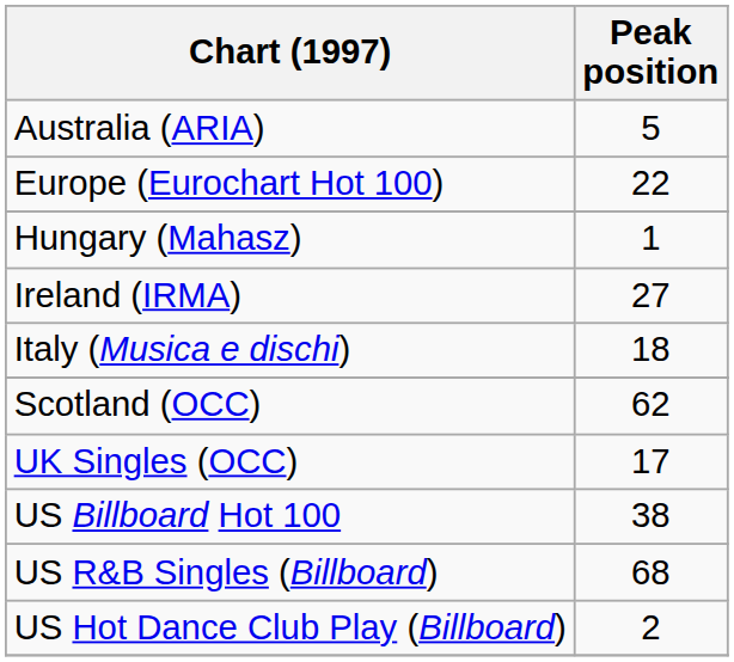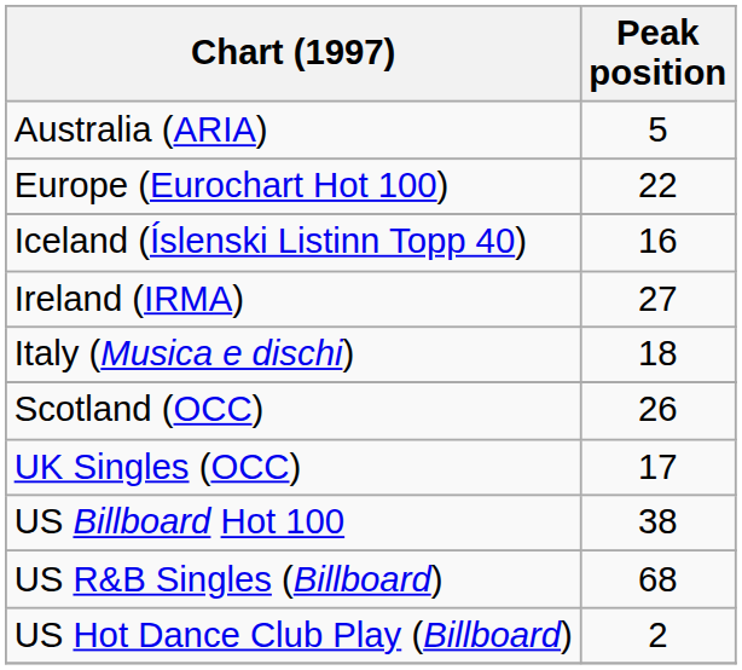 <table class="wikitable sortable">
 <tr>
 <th align="center">Chart (1997)</th>
 <th align="center">Peak<br>position</th>
 </tr>
 <tr>
 <td>Australia (<a href='#'>ARIA</a>)</td>
 <td align="center">5</td>
 </tr>
 <tr>
 <td>Europe (<a href='#'>Eurochart Hot 100</a>)</td>
 <td align="center">22</td>
 </tr>
 <tr>
 </tr>
 <tr>
 </tr>
 <tr>
-<td>Hungary (<a href='#'>Mahasz</a>)</td>
-<td align="center">1</td>
+<td>Iceland (<a href='#'>Íslenski Listinn Topp 40</a>)</td>
+<td align="center">16</td>
 </tr>
 <tr>
 <td>Ireland (<a href='#'>IRMA</a>)</td>
 <td align="center">27</td>
 </tr>
 <tr>
 <td>Italy (<em><a href='#'>Musica e dischi</a></em>)</td>
 <td align="center">18</td>
 </tr>
 <tr>
 </tr>
 <tr>
 </tr>
 <tr>
 <td>Scotland (<a href='#'>OCC</a>)</td>
-<td align="center">62</td>
+<td align="center">26</td>
 </tr>
 <tr>
 <td><a href='#'>UK Singles</a> (<a href='#'>OCC</a>)</td>
 <td align="center">17</td>
 </tr>
 <tr>
 <td>US <em><a href='#'>Billboard</a></em> <a href='#'>Hot 100</a></td>
 <td align="center">38</td>
 </tr>
 <tr>
 <td>US <a href='#'>R&B Singles</a> (<em><a href='#'>Billboard</a></em>)</td>
 <td align="center">68</td>
 </tr>
 <tr>
 <td>US <a href='#'>Hot Dance Club Play</a> (<em><a href='#'>Billboard</a></em>)</td>
 <td align="center">2</td>
 </tr>
 <tr>
 </tr>
 </table>
